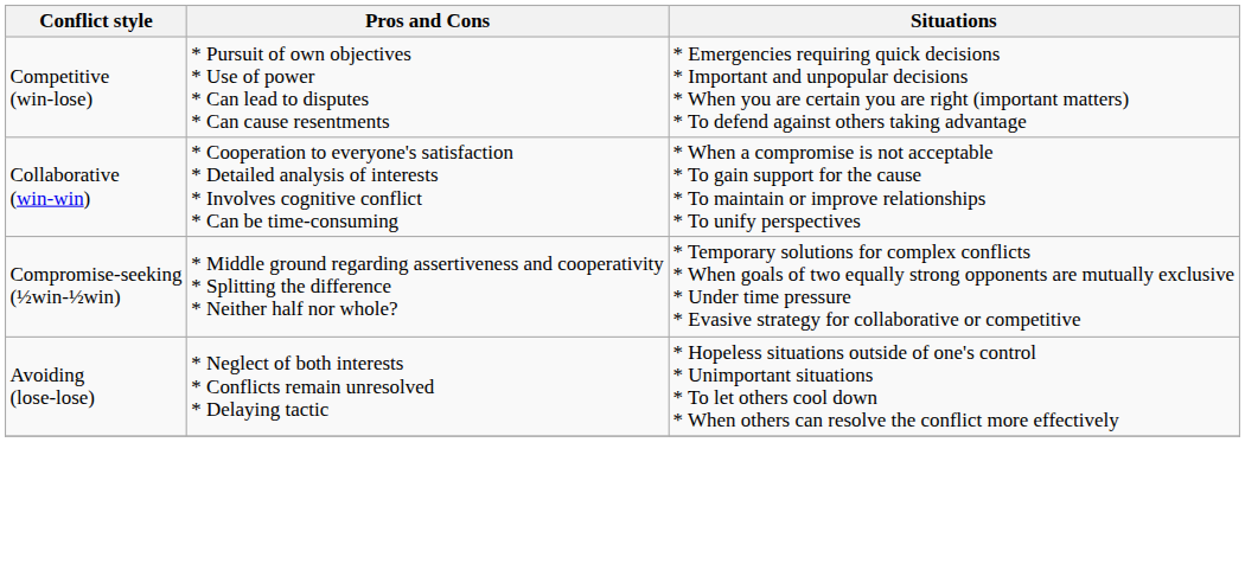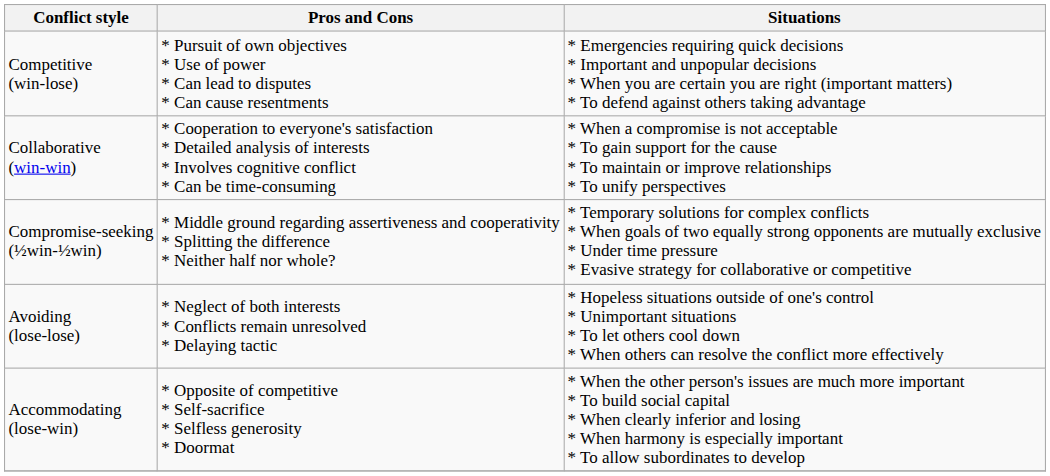 <table class=wikitable>
 <tr id=“Conflict situation”>
 <th>Conflict style</th>
 <th>Pros and Cons</th>
 <th>Situations</th>
 </tr>
 <tr>
 <td>Competitive<br>(win-lose)</td>
 <td>* Pursuit of own objectives<br>* Use of power<br>* Can lead to disputes<br>* Can cause resentments</td>
 <td>* Emergencies requiring quick decisions<br>* Important and unpopular decisions<br>* When you are certain you are right (important matters)<br>* To defend against others taking advantage</td>
 </tr>
 <tr>
 <td>Collaborative<br>(<a href='#'>win-win</a>)</td>
 <td>* Cooperation to everyone's satisfaction<br>* Detailed analysis of interests<br>* Involves cognitive conflict<br>* Can be time-consuming</td>
 <td>* When a compromise is not acceptable<br>* To gain support for the cause<br>* To maintain or improve relationships<br>* To unify perspectives</td>
 </tr>
 <tr>
 <td>Compromise-seeking<br>(½win-½win)</td>
 <td>* Middle ground regarding assertiveness and cooperativity<br>* Splitting the difference<br>* Neither half nor whole?</td>
 <td>* Temporary solutions for complex conflicts<br>* When goals of two equally strong opponents are mutually exclusive<br>* Under time pressure<br>* Evasive strategy for collaborative or competitive</td>
 </tr>
 <tr>
 <td>Avoiding<br>(lose-lose)</td>
 <td>* Neglect of both interests<br>* Conflicts remain unresolved<br>* Delaying tactic</td>
 <td>* Hopeless situations outside of one's control<br>* Unimportant situations<br>* To let others cool down<br>* When others can resolve the conflict more effectively</td>
 </tr>
 <tr>
+<td>Accommodating<br>(lose-win)</td>
+<td>* Opposite of competitive<br>* Self-sacrifice<br>* Selfless generosity<br>* Doormat</td>
+<td>* When the other person's issues are much more important<br>* To build social capital<br>* When clearly inferior and losing<br>* When harmony is especially important<br>* To allow subordinates to develop</td>
+</tr>
+<tr>
 </tr>
 </table>
